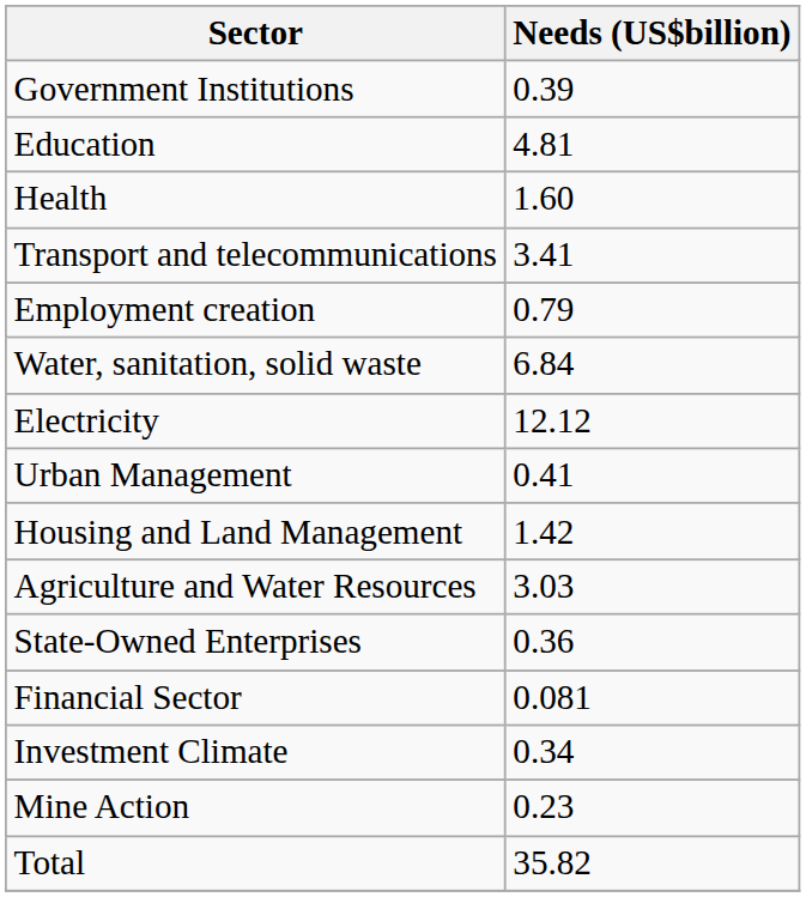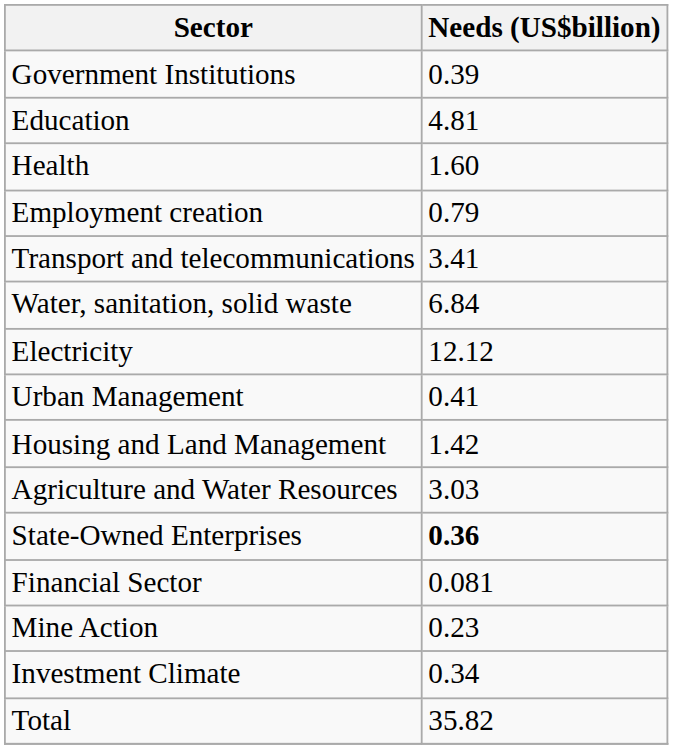 <table class="wikitable" align="center">
 <tr>
 <th>Sector</th>
 <th>Needs (US$billion)</th>
 </tr>
 <tr>
 <td>Government Institutions</td>
 <td>0.39</td>
 </tr>
 <tr>
 <td>Education</td>
 <td>4.81</td>
 </tr>
 <tr>
 <td>Health</td>
 <td>1.60</td>
 </tr>
 <tr>
+<td>Employment creation</td>
+<td>0.79</td>
+</tr>
+<tr>
 <td>Transport and telecommunications</td>
 <td>3.41</td>
-</tr>
-<tr>
-<td>Employment creation</td>
-<td>0.79</td>
 </tr>
 <tr>
 <td>Water, sanitation, solid waste</td>
 <td>6.84</td>
 </tr>
 <tr>
 <td>Electricity</td>
 <td>12.12</td>
 </tr>
 <tr>
 <td>Urban Management</td>
 <td>0.41</td>
 </tr>
 <tr>
 <td>Housing and Land Management</td>
 <td>1.42</td>
 </tr>
 <tr>
 <td>Agriculture and Water Resources</td>
 <td>3.03</td>
 </tr>
 <tr>
 <td>State-Owned Enterprises</td>
-<td>0.36</td>
+<td><strong>0.36</strong></td>
 </tr>
 <tr>
 <td>Financial Sector</td>
 <td>0.081</td>
 </tr>
 <tr>
+<td>Mine Action</td>
+<td>0.23</td>
+</tr>
+<tr>
 <td>Investment Climate</td>
 <td>0.34</td>
-</tr>
-<tr>
-<td>Mine Action</td>
-<td>0.23</td>
 </tr>
 <tr>
 <td>Total</td>
 <td>35.82</td>
 </tr>
 <tr>
 </tr>
 </table>
